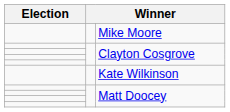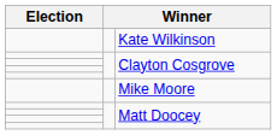 <table class=wikitable>
 <tr>
 <th width=100>Election</th>
 <th width=175 colspan=2>Winner</th>
 </tr>
 <tr>
 <td></td>
-<td width=5 bgcolor=></td>
-<td><a href='#'>Mike Moore</a></td>
+<td bgcolor=></td>
+<td><a href='#'>Kate Wilkinson</a></td>
 </tr>
 <tr>
 <td></td>
 <td rowspan=4 bgcolor=></td>
 <td rowspan=4><a href='#'>Clayton Cosgrove</a></td>
 </tr>
 <tr>
 <td></td>
 </tr>
 <tr>
 <td></td>
 </tr>
 <tr>
 <td></td>
 </tr>
 <tr>
 <td></td>
-<td bgcolor=></td>
-<td><a href='#'>Kate Wilkinson</a></td>
+<td width=5 bgcolor=></td>
+<td><a href='#'>Mike Moore</a></td>
 </tr>
 <tr>
 <td></td>
 <td rowspan=4 bgcolor=></td>
 <td rowspan=4><a href='#'>Matt Doocey</a></td>
 </tr>
 <tr>
 <td></td>
 </tr>
 <tr>
 <td></td>
 </tr>
 <tr>
 <td></td>
 </tr>
 </table>
